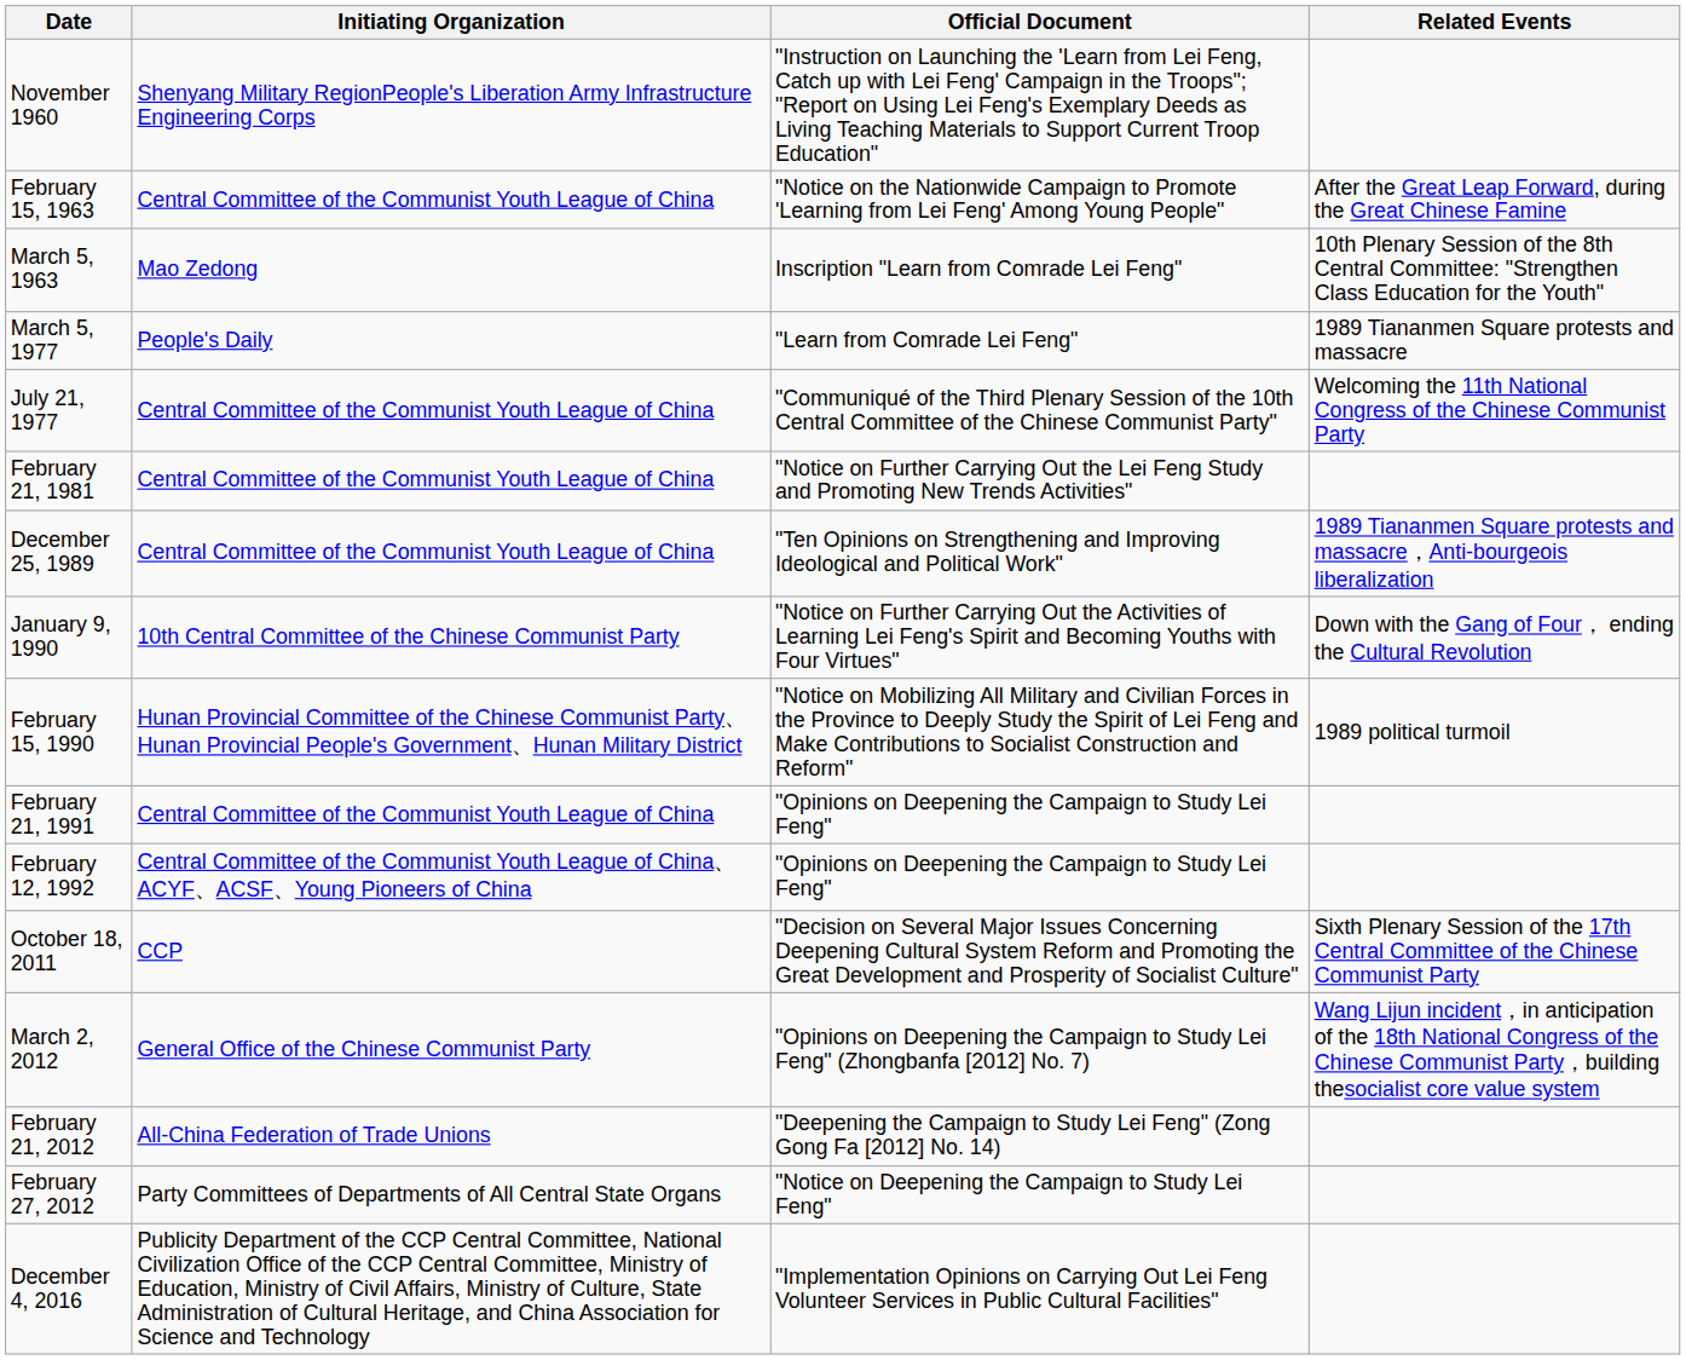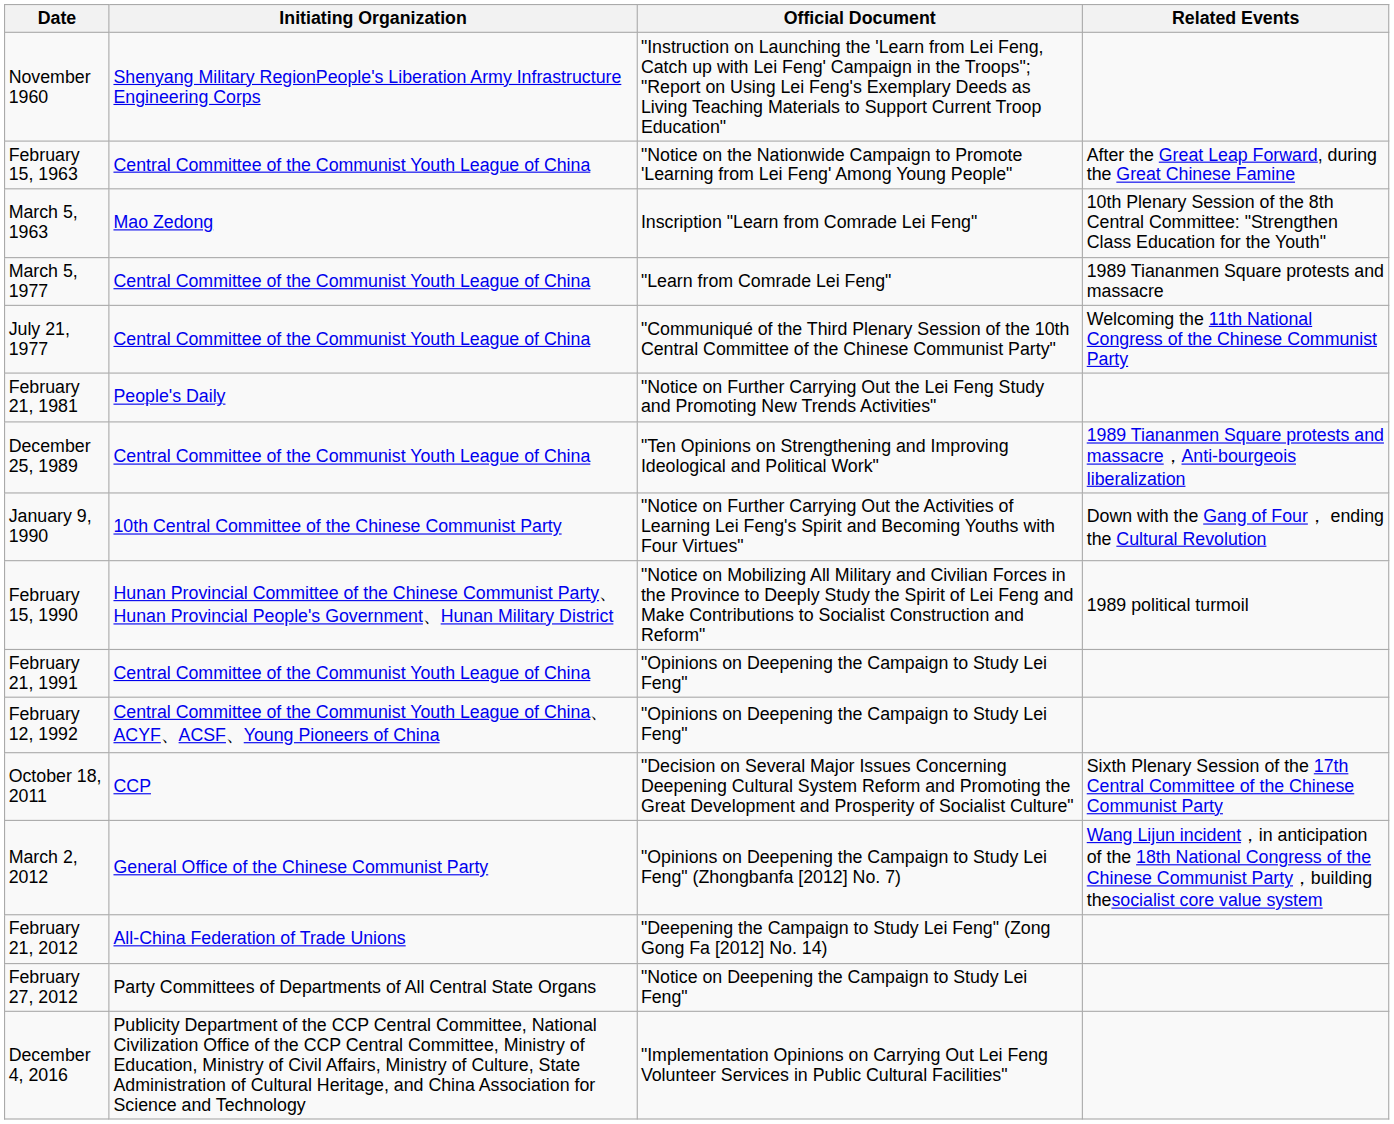 <table class="wikitable">
 <tr>
 <th>Date</th>
 <th>Initiating Organization</th>
 <th>Official Document</th>
 <th>Related Events</th>
 </tr>
 <tr>
 <td>November 1960</td>
 <td><a href='#'>Shenyang Military Region</a><a href='#'>People's Liberation Army Infrastructure Engineering Corps</a></td>
 <td>"Instruction on Launching the 'Learn from Lei Feng, Catch up with Lei Feng' Campaign in the Troops"; "Report on Using Lei Feng's Exemplary Deeds as Living Teaching Materials to Support Current Troop Education"</td>
 <td></td>
 </tr>
 <tr>
 <td>February 15, 1963</td>
 <td><a href='#'>Central Committee of the Communist Youth League of China</a></td>
 <td>"Notice on the Nationwide Campaign to Promote 'Learning from Lei Feng' Among Young People"</td>
 <td>After the <a href='#'>Great Leap Forward</a>, during the <a href='#'>Great Chinese Famine</a></td>
 </tr>
 <tr>
 <td>March 5, 1963</td>
 <td><a href='#'>Mao Zedong</a></td>
 <td>Inscription "Learn from Comrade Lei Feng"</td>
 <td>10th Plenary Session of the 8th Central Committee: "Strengthen Class Education for the Youth"</td>
 </tr>
 <tr>
 <td>March 5, 1977</td>
-<td><a href='#'>People's Daily</a></td>
+<td><a href='#'>Central Committee of the Communist Youth League of China</a></td>
 <td>"Learn from Comrade Lei Feng" </td>
 <td>1989 Tiananmen Square protests and massacre</td>
 </tr>
 <tr>
 <td>July 21, 1977</td>
 <td><a href='#'>Central Committee of the Communist Youth League of China</a></td>
 <td>"Communiqué of the Third Plenary Session of the 10th Central Committee of the Chinese Communist Party"</td>
 <td>Welcoming the <a href='#'>11th National Congress of the Chinese Communist Party</a></td>
 </tr>
 <tr>
 <td>February 21, 1981</td>
-<td><a href='#'>Central Committee of the Communist Youth League of China</a></td>
+<td><a href='#'>People's Daily</a></td>
 <td>"Notice on Further Carrying Out the Lei Feng Study and Promoting New Trends Activities"</td>
 <td></td>
 </tr>
 <tr>
 <td>December 25, 1989</td>
 <td><a href='#'>Central Committee of the Communist Youth League of China</a></td>
 <td>"Ten Opinions on Strengthening and Improving Ideological and Political Work"</td>
 <td><a href='#'>1989 Tiananmen Square protests and massacre</a>，<a href='#'>Anti-bourgeois liberalization</a></td>
 </tr>
 <tr>
 <td>January 9, 1990</td>
 <td><a href='#'>10th Central Committee of the Chinese Communist Party</a></td>
 <td>"Notice on Further Carrying Out the Activities of Learning Lei Feng's Spirit and Becoming Youths with Four Virtues"</td>
 <td>Down with the <a href='#'>Gang of Four</a>， ending the <a href='#'>Cultural Revolution</a></td>
 </tr>
 <tr>
 <td>February 15, 1990</td>
 <td><a href='#'>Hunan Provincial Committee of the Chinese Communist Party</a>、<a href='#'>Hunan Provincial People's Government</a>、<a href='#'>Hunan Military District</a></td>
 <td>"Notice on Mobilizing All Military and Civilian Forces in the Province to Deeply Study the Spirit of Lei Feng and Make Contributions to Socialist Construction and Reform"</td>
 <td>1989 political turmoil</td>
 </tr>
 <tr>
 <td>February 21, 1991</td>
 <td><a href='#'>Central Committee of the Communist Youth League of China</a></td>
 <td>"Opinions on Deepening the Campaign to Study Lei Feng"</td>
 <td></td>
 </tr>
 <tr>
 <td>February 12, 1992</td>
 <td><a href='#'>Central Committee of the Communist Youth League of China</a>、<a href='#'>ACYF</a>、<a href='#'>ACSF</a>、<a href='#'>Young Pioneers of China</a></td>
 <td>"Opinions on Deepening the Campaign to Study Lei Feng"</td>
 <td></td>
 </tr>
 <tr>
 <td>October 18, 2011</td>
 <td><a href='#'>CCP</a></td>
 <td>"Decision on Several Major Issues Concerning Deepening Cultural System Reform and Promoting the Great Development and Prosperity of Socialist Culture"</td>
 <td>Sixth Plenary Session of the <a href='#'>17th Central Committee of the Chinese Communist Party</a></td>
 </tr>
 <tr>
 <td>March 2, 2012</td>
 <td><a href='#'>General Office of the Chinese Communist Party</a></td>
 <td>"Opinions on Deepening the Campaign to Study Lei Feng" (Zhongbanfa [2012] No. 7)</td>
 <td><a href='#'>Wang Lijun incident</a>，in anticipation of the <a href='#'>18th National Congress of the Chinese Communist Party</a>，building the<a href='#'>socialist core value system</a></td>
 </tr>
 <tr>
 <td>February 21, 2012</td>
 <td><a href='#'>All-China Federation of Trade Unions</a></td>
 <td>"Deepening the Campaign to Study Lei Feng" (Zong Gong Fa [2012] No. 14)</td>
 <td></td>
 </tr>
 <tr>
 <td>February 27, 2012</td>
 <td>Party Committees of Departments of All Central State Organs</td>
 <td>"Notice on Deepening the Campaign to Study Lei Feng"</td>
 <td></td>
 </tr>
 <tr>
 <td>December 4, 2016</td>
 <td>Publicity Department of the CCP Central Committee, National Civilization Office of the CCP Central Committee, Ministry of Education, Ministry of Civil Affairs, Ministry of Culture, State Administration of Cultural Heritage, and China Association for Science and Technology</td>
 <td>"Implementation Opinions on Carrying Out Lei Feng Volunteer Services in Public Cultural Facilities"</td>
 </tr>
 </table>
